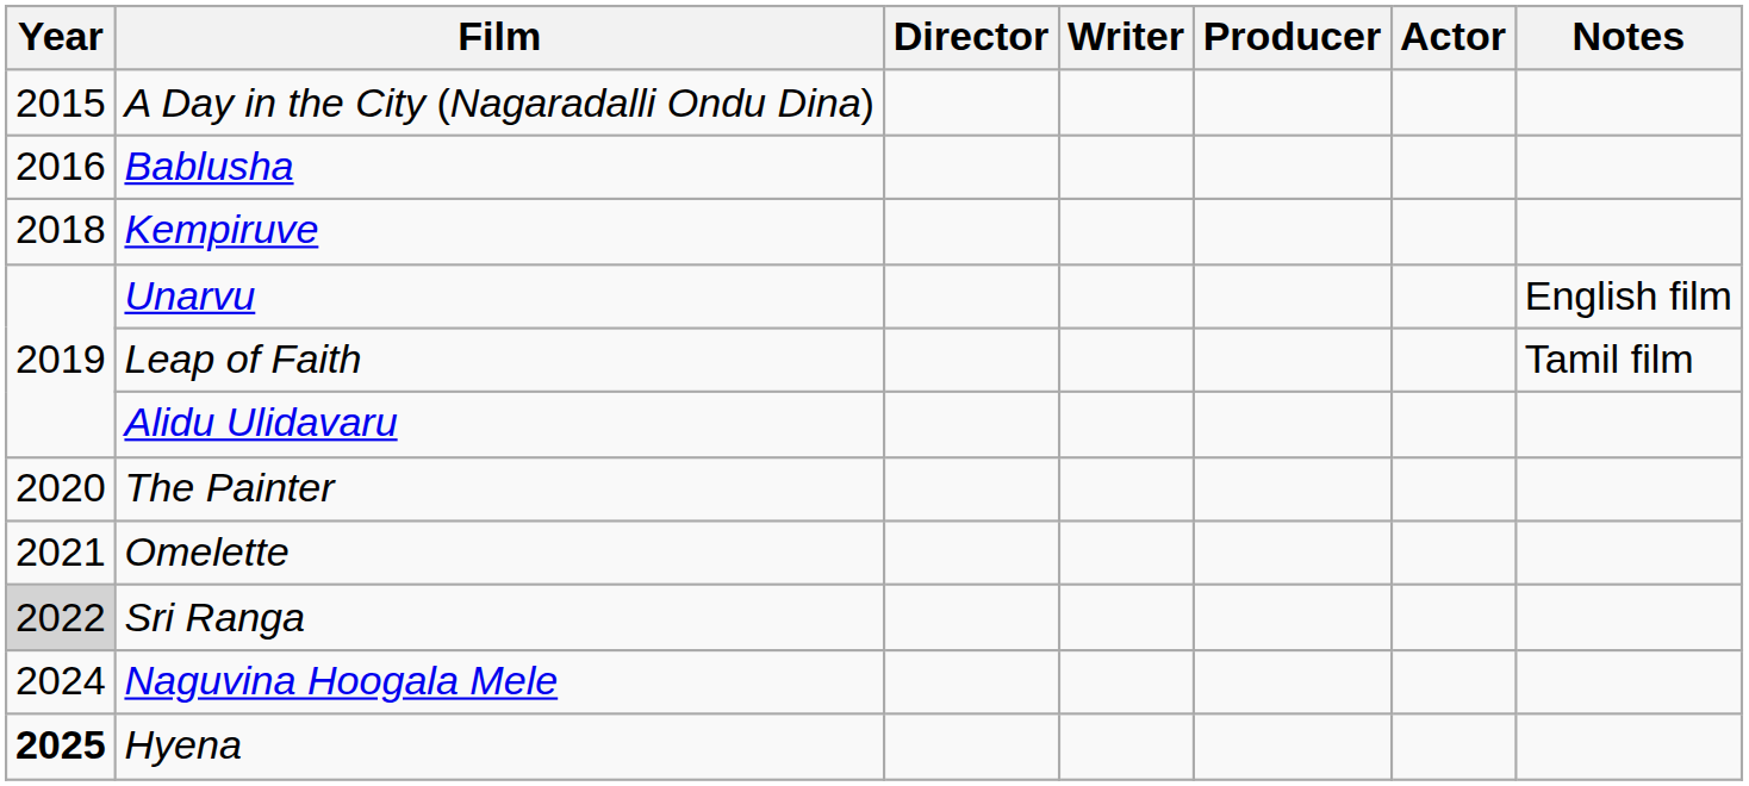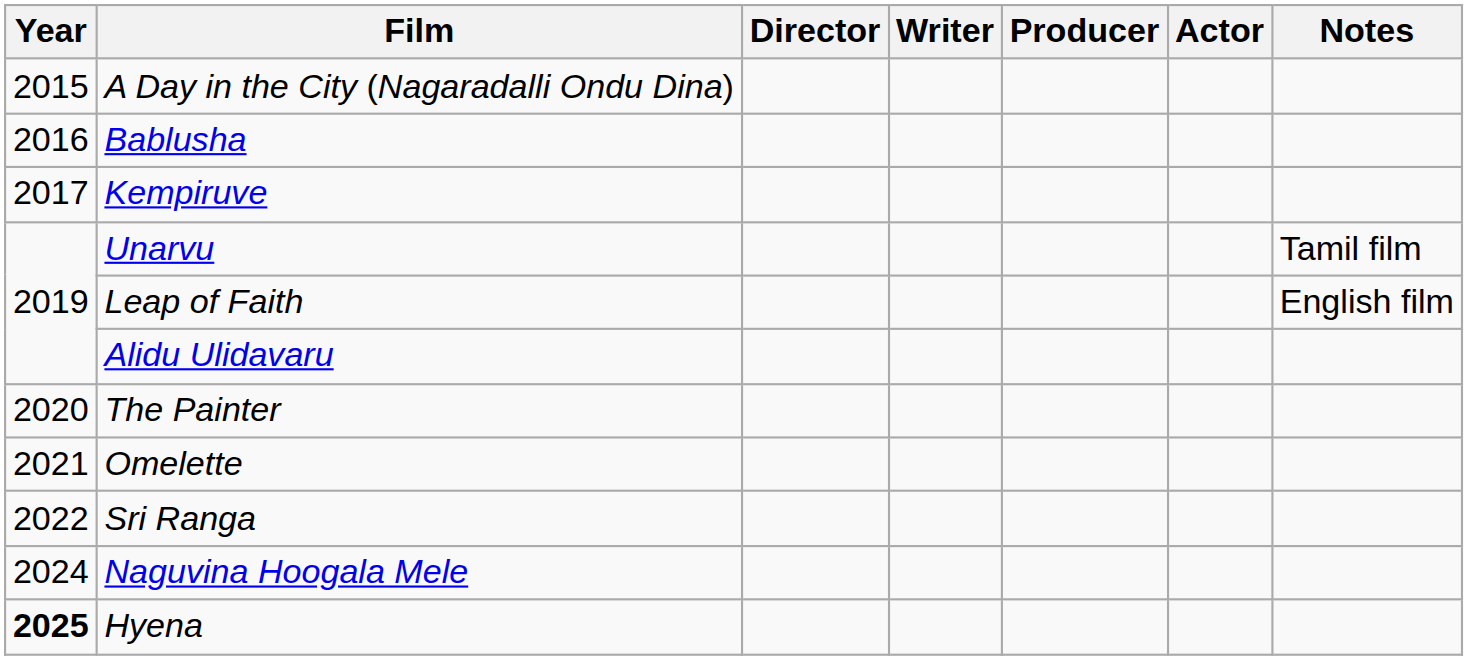 <table class="wikitable sortable">
 <tr>
 <th>Year</th>
 <th>Film</th>
 <th>Director</th>
 <th>Writer</th>
 <th>Producer</th>
 <th>Actor</th>
 <th>Notes</th>
 </tr>
 <tr>
 <td>2015</td>
 <td><em>A Day in the City</em> (<em>Nagaradalli Ondu Dina</em>)</td>
 <td></td>
 <td></td>
 <td></td>
 <td></td>
 <td></td>
 </tr>
 <tr>
 <td>2016</td>
 <td><em><a href='#'>Bablusha</a></em></td>
 <td></td>
 <td></td>
 <td></td>
 <td></td>
 <td></td>
 </tr>
 <tr>
-<td>2018</td>
+<td>2017</td>
 <td><em><a href='#'>Kempiruve</a></em></td>
 <td></td>
 <td></td>
 <td></td>
 <td></td>
 <td></td>
 </tr>
 <tr>
 <td rowspan="3">2019</td>
 <td><em><a href='#'>Unarvu</a></em></td>
 <td></td>
 <td></td>
 <td></td>
 <td></td>
-<td>English film</td>
+<td>Tamil film</td>
 </tr>
 <tr>
 <td><em>Leap of Faith</em></td>
 <td></td>
 <td></td>
 <td></td>
 <td></td>
-<td>Tamil film</td>
+<td>English film</td>
 </tr>
 <tr>
 <td><em><a href='#'>Alidu Ulidavaru</a></em></td>
 <td></td>
 <td></td>
 <td></td>
 <td></td>
 <td></td>
 </tr>
 <tr>
 <td>2020</td>
 <td><em>The Painter</em></td>
 <td></td>
 <td></td>
 <td></td>
 <td></td>
 <td></td>
 </tr>
 <tr>
 <td>2021</td>
 <td><em>Omelette</em></td>
 <td></td>
 <td></td>
 <td></td>
 <td></td>
 <td></td>
 </tr>
 <tr>
-<td style="background: lightgrey;">2022</td>
+<td>2022</td>
 <td><em>Sri Ranga</em></td>
 <td></td>
 <td></td>
 <td></td>
 <td></td>
 <td></td>
 </tr>
 <tr>
 <td>2024</td>
 <td><em><a href='#'>Naguvina Hoogala Mele</a></em></td>
 <td></td>
 <td></td>
 <td></td>
 <td></td>
 <td></td>
 </tr>
 <tr>
 <td><strong>2025</strong></td>
 <td><em>Hyena</em></td>
 <td></td>
 <td></td>
 <td></td>
 <td></td>
 <td></td>
 </tr>
 </table>
